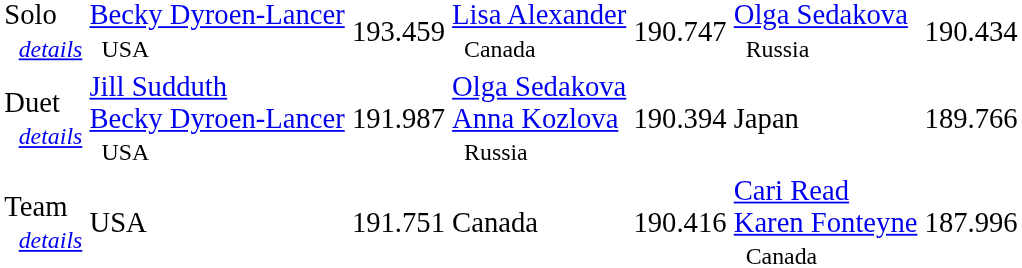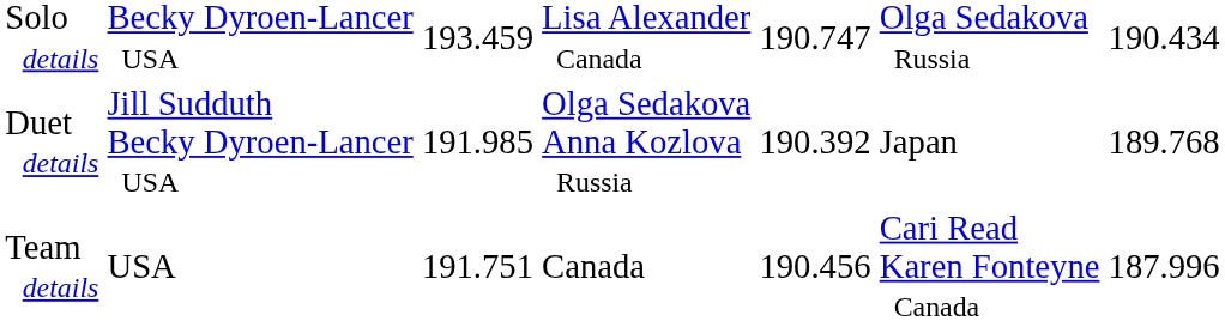 <table>
 <tr>
 <td>Solo<br>   <small><em><a href='#'>details</a></em></small></td>
 <td><a href='#'>Becky Dyroen-Lancer</a> <small><br>   USA </small></td>
 <td>193.459</td>
 <td><a href='#'>Lisa Alexander</a> <small><br>   Canada </small></td>
 <td>190.747</td>
 <td><a href='#'>Olga Sedakova</a> <small><br>   Russia </small></td>
 <td>190.434</td>
 </tr>
 <tr>
 <td>Duet<br>   <small><em><a href='#'>details</a></em></small></td>
 <td><a href='#'>Jill Sudduth</a> <br> <a href='#'>Becky Dyroen-Lancer</a> <small><br>   USA </small></td>
-<td>191.987</td>
+<td>191.985</td>
 <td><a href='#'>Olga Sedakova</a> <br> <a href='#'>Anna Kozlova</a> <small><br>   Russia </small></td>
-<td>190.394</td>
+<td>190.392</td>
 <td> Japan</td>
-<td>189.766</td>
+<td>189.768</td>
 </tr>
 <tr>
 <td>Team<br>   <small><em><a href='#'>details</a></em></small></td>
 <td> USA</td>
 <td>191.751</td>
 <td> Canada</td>
-<td>190.416</td>
+<td>190.456</td>
 <td><a href='#'>Cari Read</a> <br> <a href='#'>Karen Fonteyne</a> <small><br>   Canada </small></td>
 <td>187.996</td>
 </tr>
 <tr>
 </tr>
 </table>
